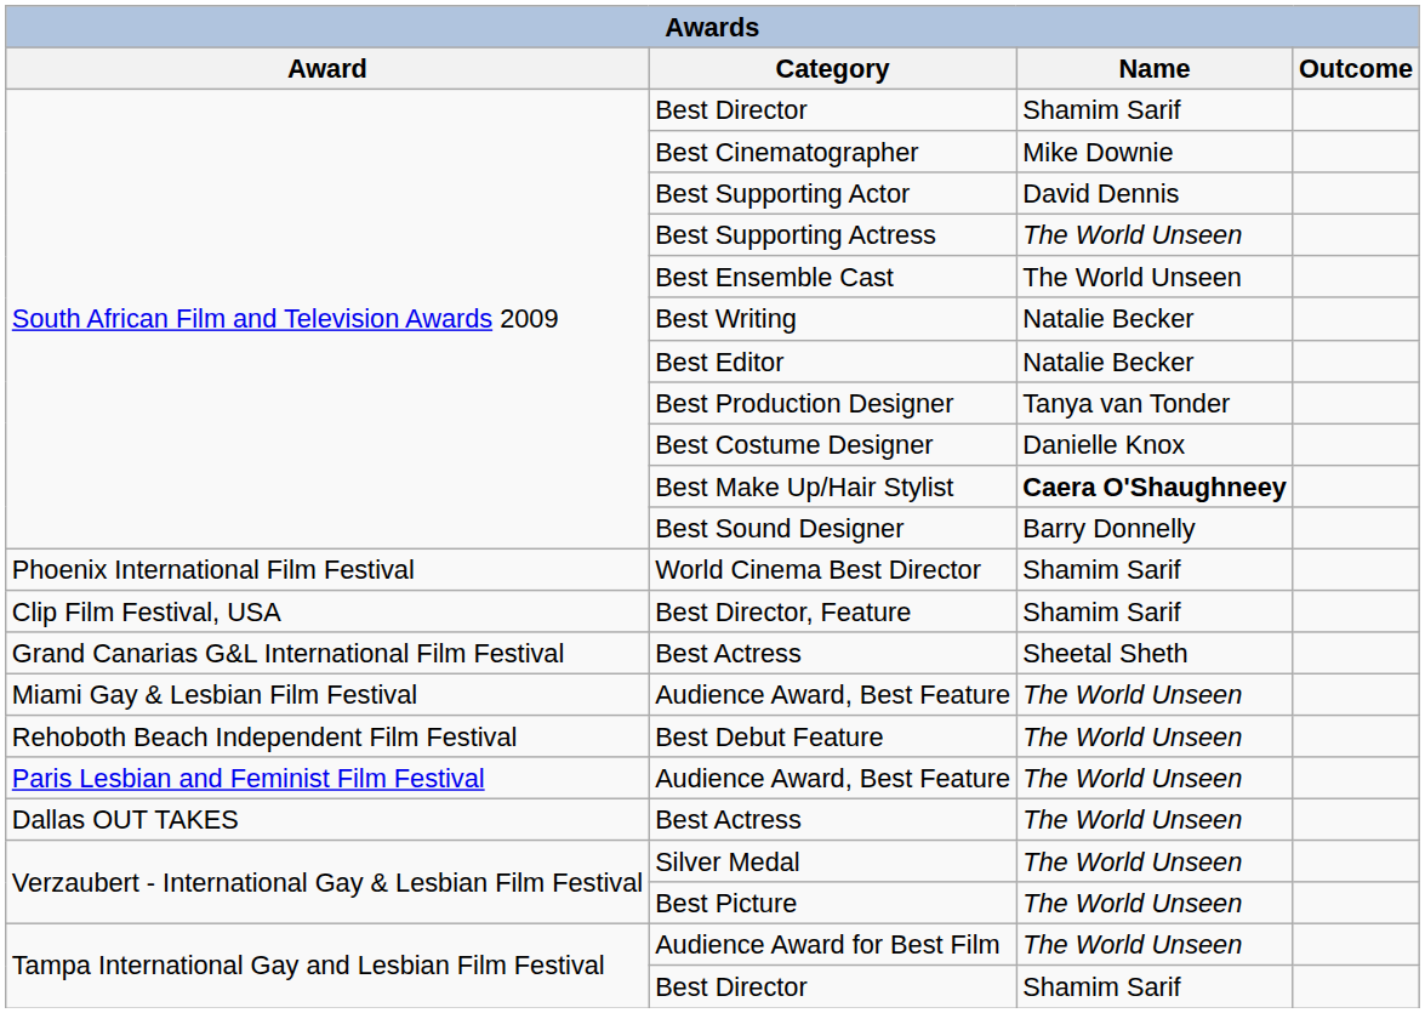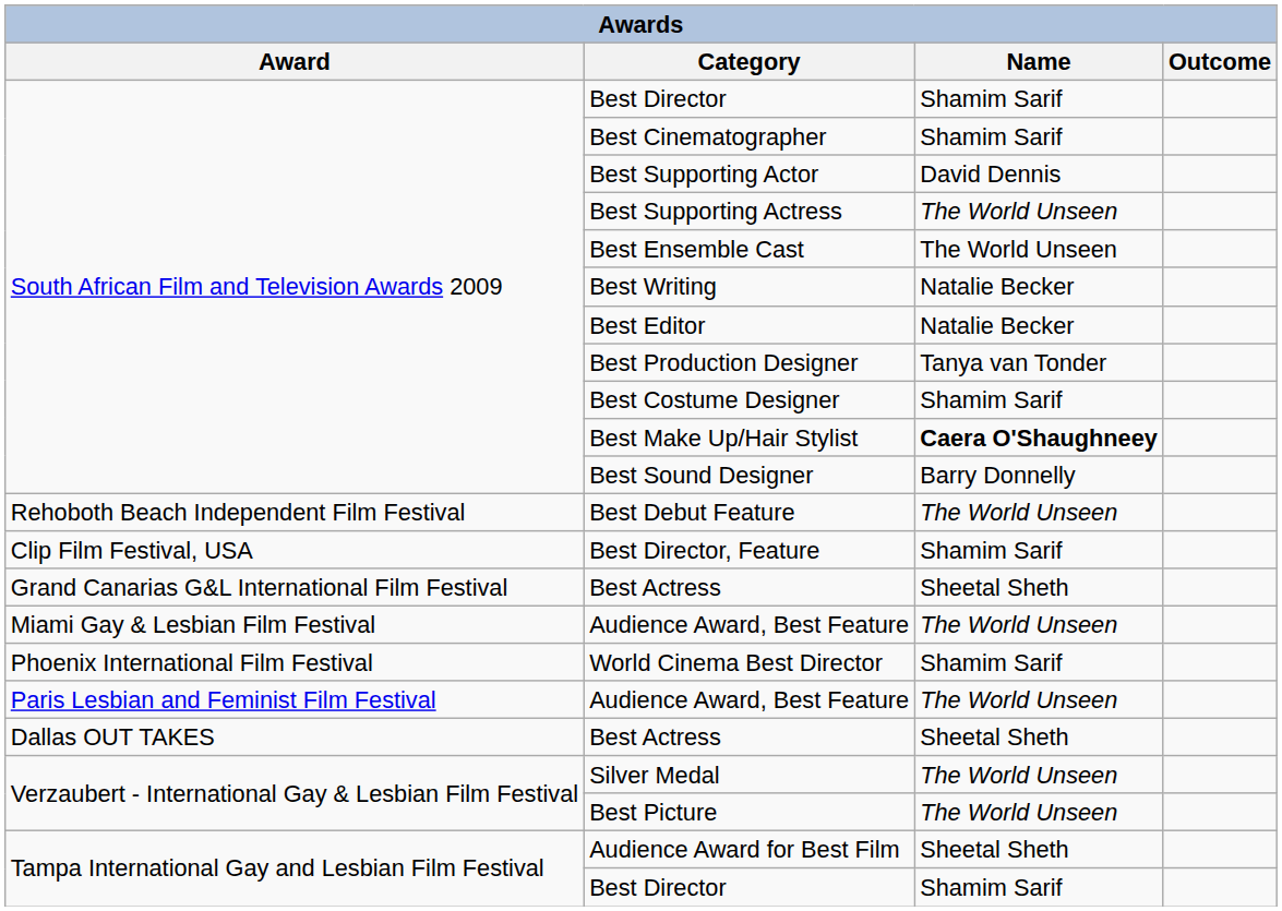 <table class="wikitable" style="font-size:95%">
 <tr style="background:#ccc; text-align:center;">
 <th colspan="4" style="background: LightSteelBlue;">Awards</th>
 </tr>
 <tr style="background:#ccc; text-align:center;">
 <th>Award</th>
 <th>Category</th>
 <th>Name</th>
 <th>Outcome</th>
 </tr>
 <tr>
 <td rowspan="11"><a href='#'>South African Film and Television Awards</a> 2009</td>
 <td>Best Director</td>
 <td>Shamim Sarif</td>
 <td></td>
 </tr>
 <tr>
 <td>Best Cinematographer</td>
-<td>Mike Downie</td>
+<td>Shamim Sarif</td>
 <td></td>
 </tr>
 <tr>
 <td>Best Supporting Actor</td>
 <td>David Dennis</td>
 <td></td>
 </tr>
 <tr>
 <td>Best Supporting Actress</td>
 <td><em>The World Unseen</em></td>
 <td></td>
 </tr>
 <tr>
 <td>Best Ensemble Cast</td>
 <td>The World Unseen</td>
 <td></td>
 </tr>
 <tr>
 <td>Best Writing</td>
 <td>Natalie Becker</td>
 <td></td>
 </tr>
 <tr>
 <td>Best Editor</td>
 <td>Natalie Becker</td>
 <td></td>
 </tr>
 <tr>
 <td>Best Production Designer</td>
 <td>Tanya van Tonder</td>
 <td></td>
 </tr>
 <tr>
 <td>Best Costume Designer</td>
-<td>Danielle Knox</td>
+<td>Shamim Sarif</td>
 <td></td>
 </tr>
 <tr>
 <td>Best Make Up/Hair Stylist</td>
 <td><strong>Caera O'Shaughneey</strong></td>
 <td></td>
 </tr>
 <tr>
 <td>Best Sound Designer</td>
 <td>Barry Donnelly</td>
 <td></td>
 </tr>
 <tr>
-<td>Phoenix International Film Festival</td>
-<td>World Cinema Best Director</td>
-<td>Shamim Sarif</td>
+<td>Rehoboth Beach Independent Film Festival</td>
+<td>Best Debut Feature</td>
+<td><em>The World Unseen</em></td>
 <td></td>
 </tr>
 <tr>
 <td>Clip Film Festival, USA</td>
 <td>Best Director, Feature</td>
 <td>Shamim Sarif</td>
 <td></td>
 </tr>
 <tr>
 <td>Grand Canarias G&L International Film Festival</td>
 <td>Best Actress</td>
 <td>Sheetal Sheth</td>
 <td></td>
 </tr>
 <tr>
 <td>Miami Gay & Lesbian Film Festival</td>
 <td>Audience Award, Best Feature</td>
 <td><em>The World Unseen</em></td>
 <td></td>
 </tr>
 <tr>
-<td>Rehoboth Beach Independent Film Festival</td>
-<td>Best Debut Feature</td>
-<td><em>The World Unseen</em></td>
+<td>Phoenix International Film Festival</td>
+<td>World Cinema Best Director</td>
+<td>Shamim Sarif</td>
 <td></td>
 </tr>
 <tr>
 <td><a href='#'>Paris Lesbian and Feminist Film Festival</a></td>
 <td>Audience Award, Best Feature</td>
 <td><em>The World Unseen</em></td>
 <td></td>
 </tr>
 <tr>
 <td>Dallas OUT TAKES</td>
 <td>Best Actress</td>
-<td><em>The World Unseen</em></td>
+<td>Sheetal Sheth</td>
 <td></td>
 </tr>
 <tr>
 <td rowspan="2">Verzaubert - International Gay & Lesbian Film Festival</td>
 <td>Silver Medal</td>
 <td><em>The World Unseen</em></td>
 <td></td>
 </tr>
 <tr>
 <td>Best Picture</td>
 <td><em>The World Unseen</em></td>
 <td></td>
 </tr>
 <tr>
 <td rowspan="2">Tampa International Gay and Lesbian Film Festival</td>
 <td>Audience Award for Best Film</td>
-<td><em>The World Unseen</em></td>
+<td>Sheetal Sheth</td>
 <td></td>
 </tr>
 <tr>
 <td>Best Director</td>
 <td>Shamim Sarif</td>
 <td></td>
 </tr>
 </table>
